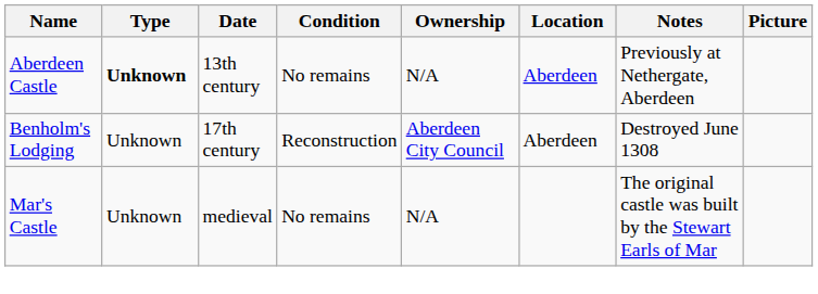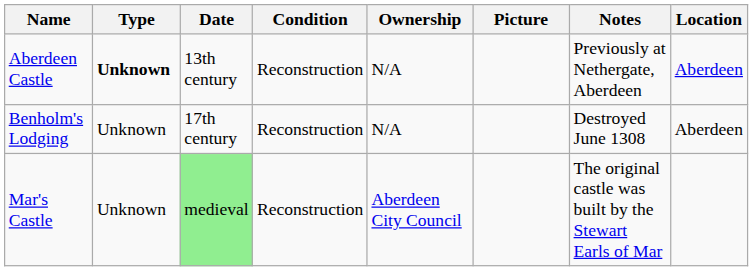 <table class="wikitable sortable" style="font-size:90%">
 <tr>
 <th style="width:13%;">Name</th>
 <th style="width:13%;">Type</th>
 <th style="width:6%;">Date</th>
 <th style="width:15%;">Condition</th>
 <th style="width:17%;">Ownership</th>
+<th style="width:20%;">Picture</th>
+<th style="width:20%;">Notes</th>
 <th style="width:14%;">Location</th>
-<th style="width:20%;">Notes</th>
-<th style="width:20%;">Picture</th>
 </tr>
 <tr>
 <td><a href='#'>Aberdeen Castle</a></td>
 <td><strong>Unknown</strong></td>
 <td>13th century</td>
-<td>No remains</td>
+<td>Reconstruction</td>
 <td>N/A</td>
+<td></td>
+<td>Previously at Nethergate, Aberdeen</td>
 <td><a href='#'>Aberdeen</a><br></td>
-<td>Previously at Nethergate, Aberdeen</td>
-<td></td>
 </tr>
 <tr>
 <td><a href='#'>Benholm's Lodging</a></td>
 <td>Unknown</td>
 <td>17th century</td>
 <td>Reconstruction</td>
-<td><a href='#'>Aberdeen City Council</a></td>
+<td>N/A</td>
+<td></td>
+<td>Destroyed June 1308</td>
 <td>Aberdeen <br></td>
-<td>Destroyed June 1308</td>
-<td></td>
 </tr>
 <tr>
 <td><a href='#'>Mar's Castle</a></td>
 <td>Unknown</td>
-<td>medieval</td>
-<td>No remains</td>
-<td>N/A</td>
+<td style="background: lightgreen;">medieval</td>
+<td>Reconstruction</td>
+<td><a href='#'>Aberdeen City Council</a></td>
 <td></td>
 <td>The original castle was built by the <a href='#'>Stewart</a> <a href='#'>Earls of Mar</a></td>
 <td></td>
 </tr>
 </table>
